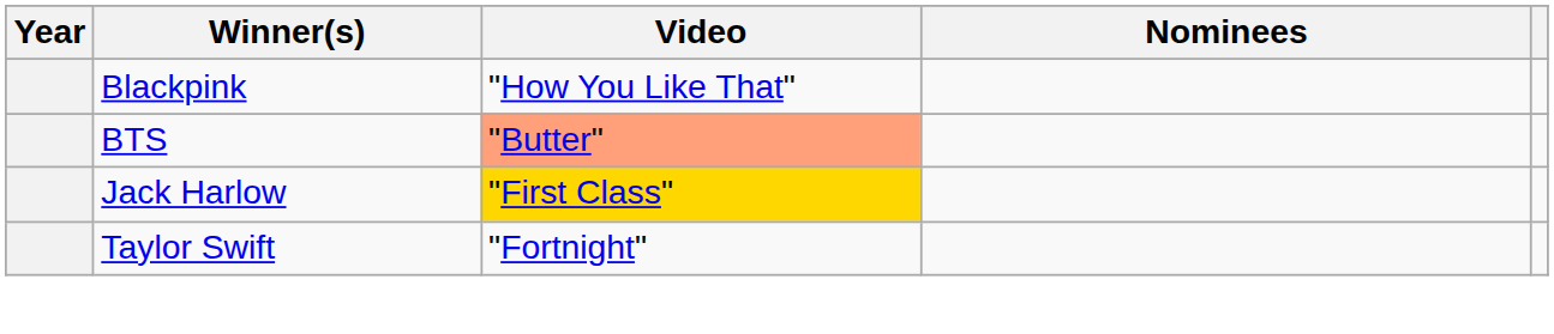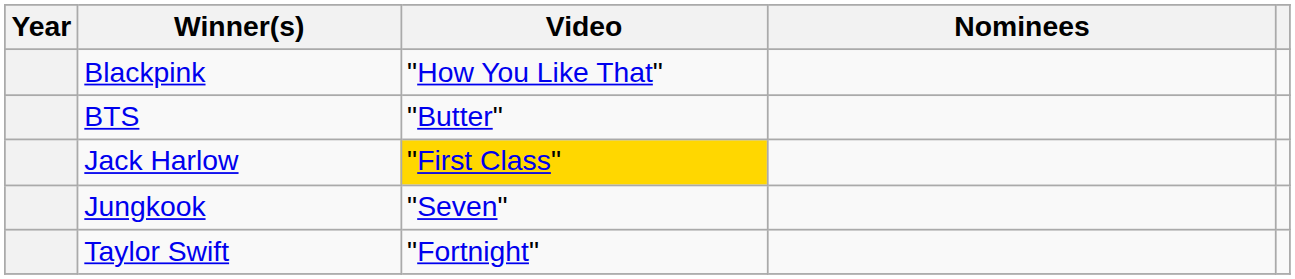 <table class="wikitable sortable">
 <tr>
 <th scope="col">Year</th>
 <th scope="col" style="width:175px;">Winner(s)</th>
 <th scope="col" style="width:200px;">Video</th>
 <th scope="col" style="width:280px;">Nominees</th>
 <th scope="col" class="unsortable"></th>
 </tr>
 <tr>
 <th scope="row"></th>
 <td><a href='#'>Blackpink</a></td>
 <td>"<a href='#'>How You Like That</a>"</td>
 <td></td>
 <td align="center"></td>
 </tr>
 <tr>
 <th scope="row"></th>
 <td><a href='#'>BTS</a></td>
-<td style="background: lightsalmon;">"<a href='#'>Butter</a>"</td>
+<td>"<a href='#'>Butter</a>"</td>
 <td></td>
 <td align="center"></td>
 </tr>
 <tr>
 <th scope="row"></th>
 <td><a href='#'>Jack Harlow</a></td>
 <td style="background: gold;">"<a href='#'>First Class</a>"</td>
 <td></td>
 <td align="center"></td>
 </tr>
 <tr>
 <th scope="row"></th>
+<td><a href='#'>Jungkook</a> </td>
+<td>"<a href='#'>Seven</a>"</td>
+<td></td>
+<td align="center"></td>
+</tr>
+<tr>
+<th scope="row"></th>
 <td><a href='#'>Taylor Swift</a> </td>
 <td>"<a href='#'>Fortnight</a>"</td>
 <td></td>
 <td align="center"></td>
 </tr>
 </table>
